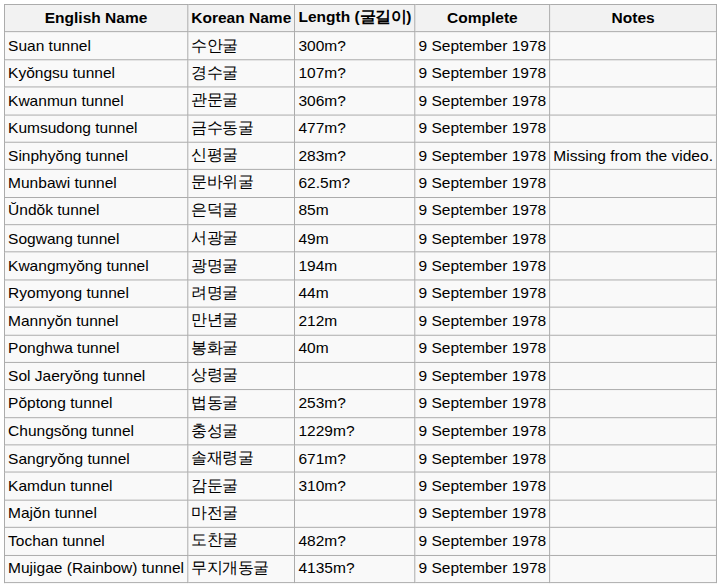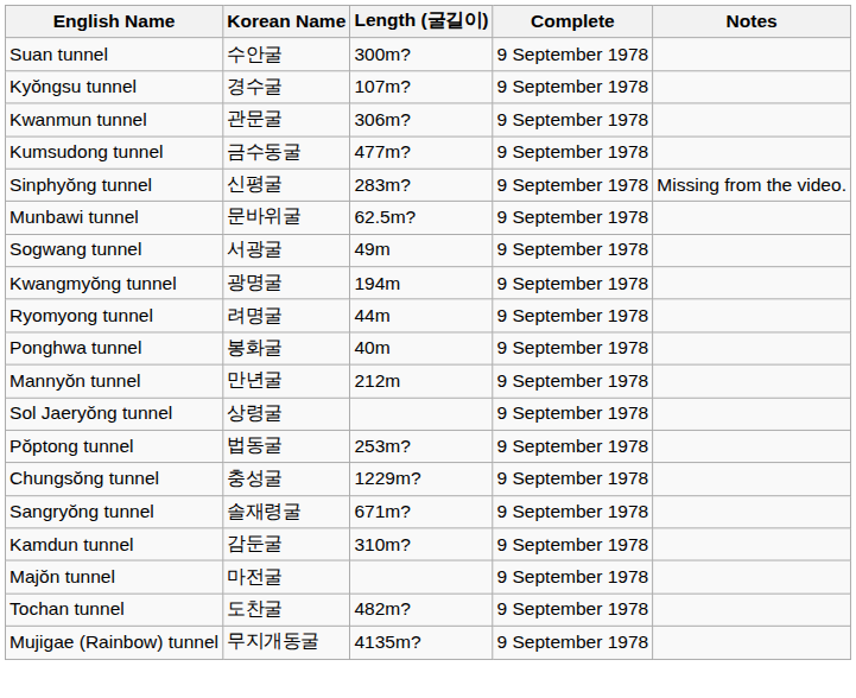 <table class="wikitable">
 <tr>
 <th>English Name</th>
 <th>Korean Name</th>
 <th>Length (굴길이)</th>
 <th>Complete</th>
 <th>Notes</th>
 </tr>
 <tr>
 <td>Suan tunnel</td>
 <td>수안굴</td>
 <td>300m?</td>
 <td>9 September 1978</td>
 <td></td>
 </tr>
 <tr>
 <td>Kyŏngsu tunnel</td>
 <td>경수굴</td>
 <td>107m?</td>
 <td>9 September 1978</td>
 <td></td>
 </tr>
 <tr>
 <td>Kwanmun tunnel</td>
 <td>관문굴</td>
 <td>306m?</td>
 <td>9 September 1978</td>
 <td></td>
 </tr>
 <tr>
 <td>Kumsudong tunnel</td>
 <td>금수동굴</td>
 <td>477m?</td>
 <td>9 September 1978</td>
 <td></td>
 </tr>
 <tr>
 <td>Sinphyŏng tunnel</td>
 <td>신평굴</td>
 <td>283m?</td>
 <td>9 September 1978</td>
 <td>Missing from the video.</td>
 </tr>
 <tr>
 <td>Munbawi tunnel</td>
 <td>문바위굴</td>
 <td>62.5m?</td>
 <td>9 September 1978</td>
 <td></td>
 </tr>
 <tr>
-<td>Ŭndŏk tunnel</td>
-<td>은덕굴</td>
-<td>85m</td>
-<td>9 September 1978</td>
-<td></td>
-</tr>
-<tr>
 <td>Sogwang tunnel</td>
 <td>서광굴</td>
 <td>49m</td>
 <td>9 September 1978</td>
 <td></td>
 </tr>
 <tr>
 <td>Kwangmyŏng tunnel</td>
 <td>광명굴</td>
 <td>194m</td>
 <td>9 September 1978</td>
 <td></td>
 </tr>
 <tr>
 <td>Ryomyong tunnel</td>
 <td>려명굴</td>
 <td>44m</td>
 <td>9 September 1978</td>
 <td></td>
 </tr>
 <tr>
-<td>Mannyŏn tunnel</td>
-<td>만년굴</td>
-<td>212m</td>
+<td>Ponghwa tunnel</td>
+<td>봉화굴</td>
+<td>40m</td>
 <td>9 September 1978</td>
 <td></td>
 </tr>
 <tr>
-<td>Ponghwa tunnel</td>
-<td>봉화굴</td>
-<td>40m</td>
+<td>Mannyŏn tunnel</td>
+<td>만년굴</td>
+<td>212m</td>
 <td>9 September 1978</td>
 <td></td>
 </tr>
 <tr>
 <td>Sol Jaeryŏng tunnel</td>
 <td>상령굴</td>
 <td></td>
 <td>9 September 1978</td>
 <td></td>
 </tr>
 <tr>
 <td>Pŏptong tunnel</td>
 <td>법동굴</td>
 <td>253m?</td>
 <td>9 September 1978</td>
 <td></td>
 </tr>
 <tr>
 <td>Chungsŏng tunnel</td>
 <td>충성굴</td>
 <td>1229m?</td>
 <td>9 September 1978</td>
 <td></td>
 </tr>
 <tr>
 <td>Sangryŏng tunnel</td>
 <td>솔재령굴</td>
 <td>671m?</td>
 <td>9 September 1978</td>
 <td></td>
 </tr>
 <tr>
 <td>Kamdun tunnel</td>
 <td>감둔굴</td>
 <td>310m?</td>
 <td>9 September 1978</td>
 <td></td>
 </tr>
 <tr>
 <td>Majŏn tunnel</td>
 <td>마전굴</td>
 <td></td>
 <td>9 September 1978</td>
 <td></td>
 </tr>
 <tr>
 <td>Tochan tunnel</td>
 <td>도찬굴</td>
 <td>482m?</td>
 <td>9 September 1978</td>
 <td></td>
 </tr>
 <tr>
 <td>Mujigae (Rainbow) tunnel</td>
 <td>무지개동굴</td>
 <td>4135m?</td>
 <td>9 September 1978</td>
 <td></td>
 </tr>
 </table>
